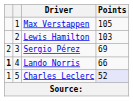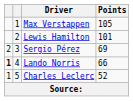 <table class="wikitable" style="font-size: 85%;">
 <tr>
 <th scope="col"></th>
 <th scope="col"></th>
 <th scope="col">Driver</th>
 <th scope="col">Points</th>
 </tr>
 <tr>
 <td align="left"></td>
 <td align="center">1</td>
 <td> <a href='#'>Max Verstappen</a></td>
 <td align="left">105</td>
 </tr>
 <tr>
 <td align="left"></td>
 <td align="center">2</td>
 <td> <a href='#'>Lewis Hamilton</a></td>
-<td align="left">103</td>
+<td align="left">101</td>
 </tr>
 <tr>
 <td align="left"> 2</td>
 <td align="center">3</td>
 <td> <a href='#'>Sergio Pérez</a></td>
 <td align="left">69</td>
 </tr>
 <tr>
 <td align="left"><strong> 1</strong></td>
 <td align="center">4</td>
 <td> <a href='#'>Lando Norris</a></td>
 <td align="left">66</td>
 </tr>
 <tr>
 <td align="left"> 1</td>
 <td align="center">5</td>
 <td> <a href='#'>Charles Leclerc</a></td>
-<td align="left" style="background: lavender;">52</td>
+<td align="left">52</td>
 </tr>
 <tr>
 <th colspan=4>Source:</th>
 </tr>
 </table>
